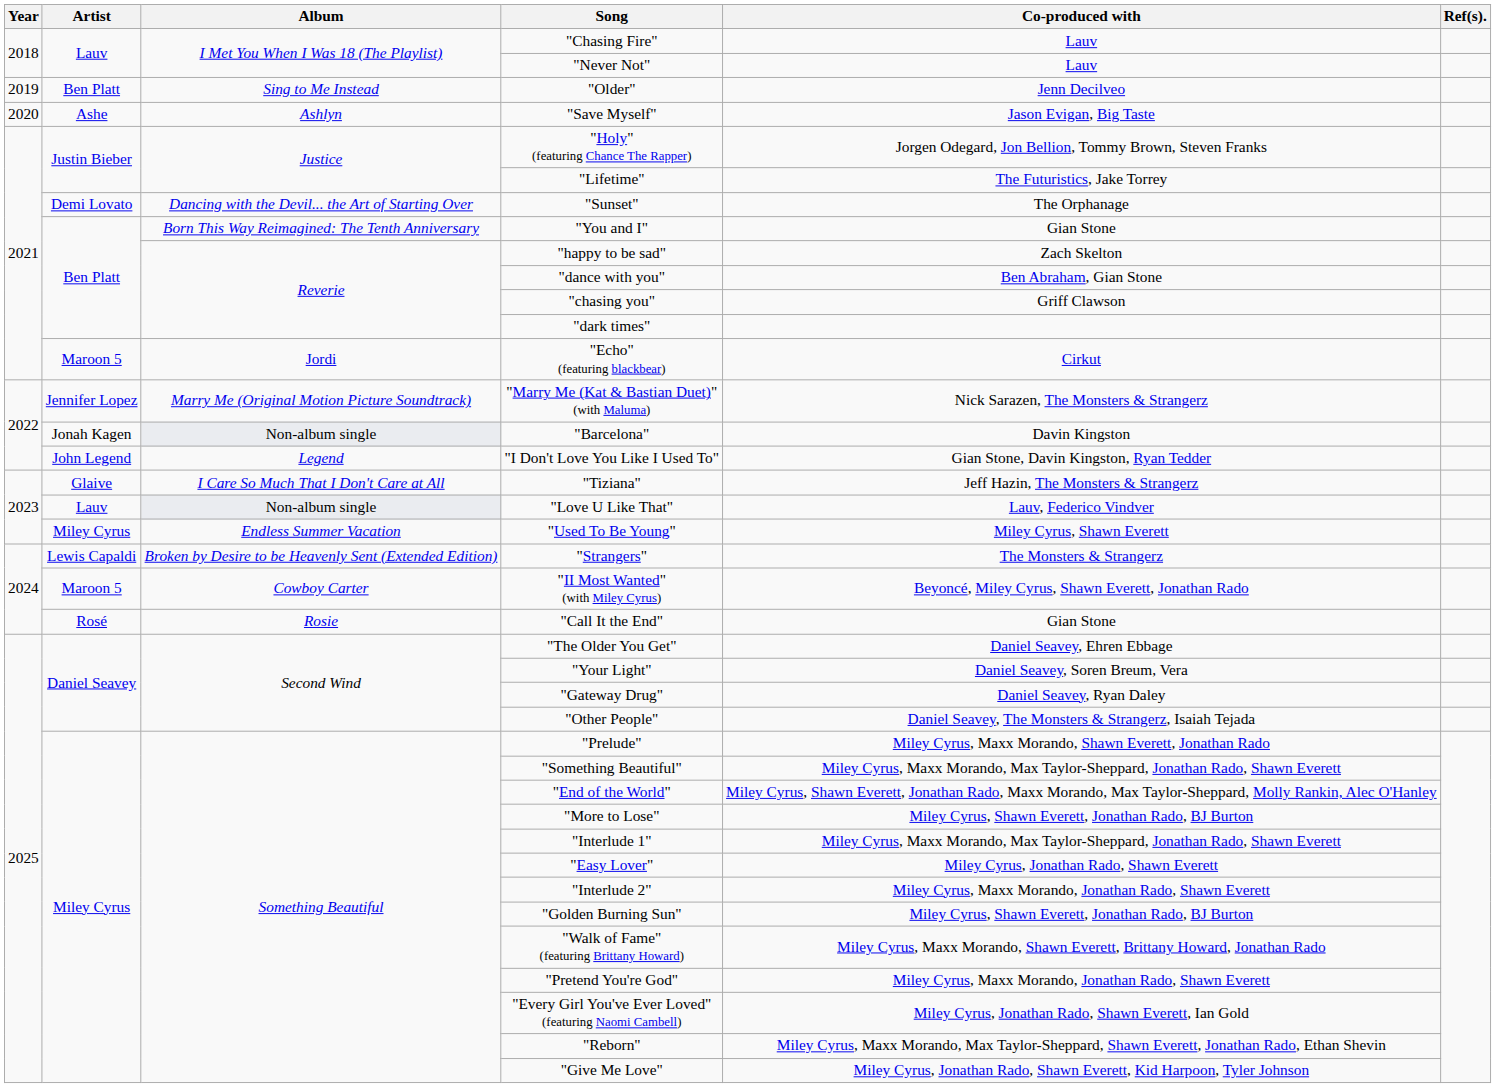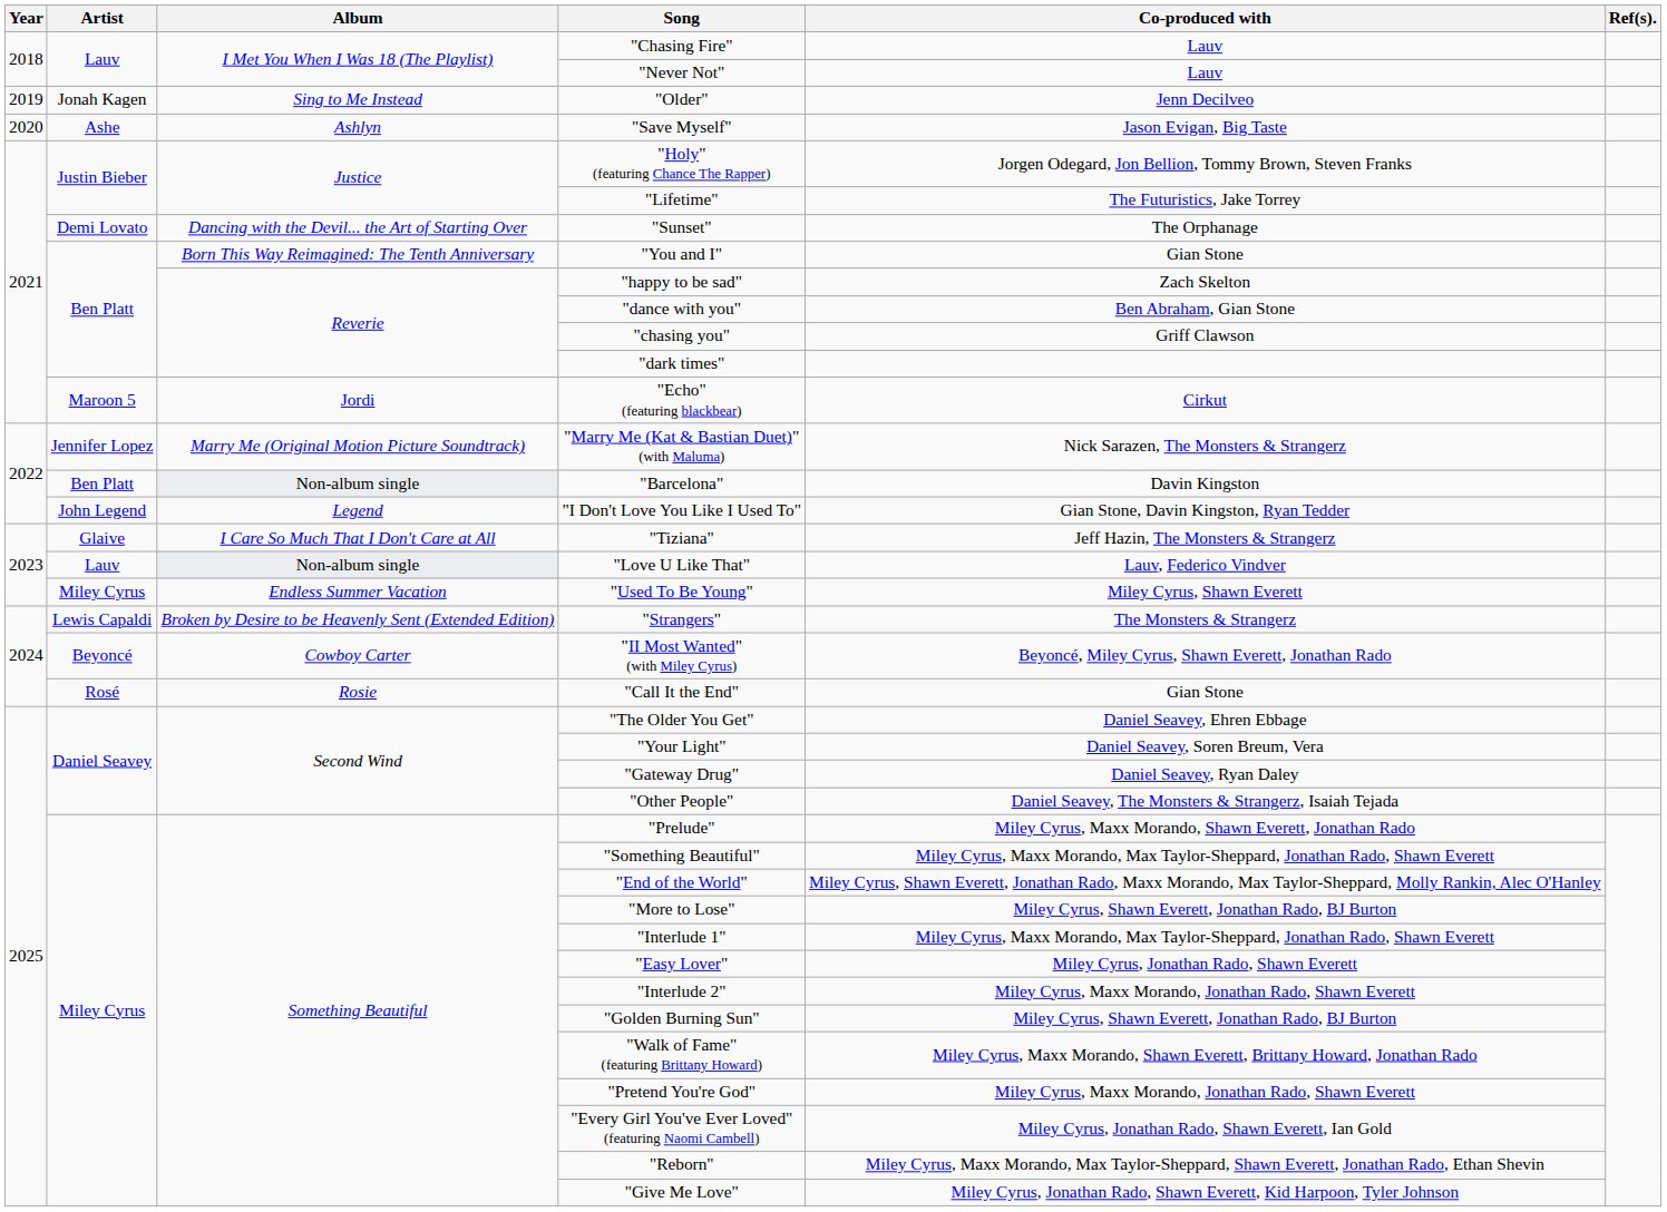 <table class="wikitable sortable plainrowheaders" style="text-align:center;">
 <tr>
 <th>Year</th>
 <th>Artist</th>
 <th>Album</th>
 <th>Song</th>
 <th>Co-produced with</th>
 <th>Ref(s).</th>
 </tr>
 <tr>
 <td rowspan="2">2018</td>
 <td rowspan="2"><a href='#'>Lauv</a></td>
 <td rowspan="2"><em><a href='#'>I Met You When I Was 18 (The Playlist)</a></em></td>
 <td>"Chasing Fire"</td>
 <td><a href='#'>Lauv</a></td>
 <td></td>
 </tr>
 <tr>
 <td>"Never Not"</td>
 <td><a href='#'>Lauv</a></td>
 <td></td>
 </tr>
 <tr>
 <td>2019</td>
-<td><a href='#'>Ben Platt</a></td>
+<td>Jonah Kagen</td>
 <td><em><a href='#'>Sing to Me Instead</a></em></td>
 <td>"Older"</td>
 <td><a href='#'>Jenn Decilveo</a></td>
 <td></td>
 </tr>
 <tr>
 <td>2020</td>
 <td><a href='#'>Ashe</a></td>
 <td><em><a href='#'>Ashlyn</a></em></td>
 <td>"Save Myself"</td>
 <td><a href='#'>Jason Evigan</a>, <a href='#'>Big Taste</a></td>
 <td></td>
 </tr>
 <tr>
 <td rowspan="9">2021</td>
 <td rowspan="2"><a href='#'>Justin Bieber</a></td>
 <td rowspan="2"><em><a href='#'>Justice</a></em></td>
 <td>"<a href='#'>Holy</a>"<br><small>(featuring <a href='#'>Chance The Rapper</a>)</small></td>
 <td>Jorgen Odegard, <a href='#'>Jon Bellion</a>, Tommy Brown, Steven Franks</td>
 <td></td>
 </tr>
 <tr>
 <td>"Lifetime"</td>
 <td><a href='#'>The Futuristics</a>, Jake Torrey</td>
 <td></td>
 </tr>
 <tr>
 <td><a href='#'>Demi Lovato</a></td>
 <td><em><a href='#'>Dancing with the Devil... the Art of Starting Over</a></em></td>
 <td>"Sunset"</td>
 <td>The Orphanage</td>
 <td></td>
 </tr>
 <tr>
 <td rowspan="5"><a href='#'>Ben Platt</a></td>
 <td><em><a href='#'>Born This Way Reimagined: The Tenth Anniversary</a></em></td>
 <td>"You and I"</td>
 <td>Gian Stone</td>
 <td></td>
 </tr>
 <tr>
 <td rowspan="4"><em><a href='#'>Reverie</a></em></td>
 <td>"happy to be sad"</td>
 <td>Zach Skelton</td>
 <td></td>
 </tr>
 <tr>
 <td>"dance with you"</td>
 <td><a href='#'>Ben Abraham</a>, Gian Stone</td>
 <td></td>
 </tr>
 <tr>
 <td>"chasing you"</td>
 <td>Griff Clawson</td>
 <td></td>
 </tr>
 <tr>
 <td>"dark times"</td>
 <td></td>
 <td></td>
 </tr>
 <tr>
 <td><a href='#'>Maroon 5</a></td>
 <td><a href='#'>Jordi</a></td>
 <td>"Echo"<br><small>(featuring <a href='#'>blackbear</a>)</small></td>
 <td><a href='#'>Cirkut</a></td>
 <td></td>
 </tr>
 <tr>
 <td rowspan="3">2022</td>
 <td><a href='#'>Jennifer Lopez</a></td>
 <td><em><a href='#'>Marry Me (Original Motion Picture Soundtrack)</a></em></td>
 <td>"<a href='#'>Marry Me (Kat & Bastian Duet)</a>"<br><small>(with <a href='#'>Maluma</a>)</small></td>
 <td>Nick Sarazen, <a href='#'>The Monsters & Strangerz</a></td>
 <td></td>
 </tr>
 <tr>
-<td>Jonah Kagen</td>
+<td><a href='#'>Ben Platt</a></td>
 <td style="background: #EAECF0; text-align:center;">Non-album single</td>
 <td>"Barcelona"</td>
 <td>Davin Kingston</td>
 <td></td>
 </tr>
 <tr>
 <td><a href='#'>John Legend</a></td>
 <td><em><a href='#'>Legend</a></em></td>
 <td>"I Don't Love You Like I Used To"</td>
 <td>Gian Stone, Davin Kingston, <a href='#'>Ryan Tedder</a></td>
 <td></td>
 </tr>
 <tr>
 <td rowspan="3">2023</td>
 <td><a href='#'>Glaive</a></td>
 <td><em><a href='#'>I Care So Much That I Don't Care at All</a></em></td>
 <td>"Tiziana"</td>
 <td>Jeff Hazin, <a href='#'>The Monsters & Strangerz</a></td>
 <td></td>
 </tr>
 <tr>
 <td><a href='#'>Lauv</a></td>
 <td style="background: #EAECF0; text-align:center;">Non-album single</td>
 <td>"Love U Like That"</td>
 <td><a href='#'>Lauv</a>, <a href='#'>Federico Vindver</a></td>
 <td></td>
 </tr>
 <tr>
 <td><a href='#'>Miley Cyrus</a></td>
 <td><em><a href='#'>Endless Summer Vacation</a></em></td>
 <td>"<a href='#'>Used To Be Young</a>"</td>
 <td><a href='#'>Miley Cyrus</a>, <a href='#'>Shawn Everett</a></td>
 <td></td>
 </tr>
 <tr>
 <td rowspan="3">2024</td>
 <td><a href='#'>Lewis Capaldi</a></td>
 <td><em><a href='#'>Broken by Desire to be Heavenly Sent (Extended Edition)</a></em></td>
 <td>"<a href='#'>Strangers</a>"</td>
 <td><a href='#'>The Monsters & Strangerz</a></td>
 <td></td>
 </tr>
 <tr>
-<td><a href='#'>Maroon 5</a></td>
+<td><a href='#'>Beyoncé</a></td>
 <td><em><a href='#'>Cowboy Carter</a></em></td>
 <td>"<a href='#'>II Most Wanted</a>"<br><small>(with <a href='#'>Miley Cyrus</a>)</small></td>
 <td><a href='#'>Beyoncé</a>, <a href='#'>Miley Cyrus</a>, <a href='#'>Shawn Everett</a>, <a href='#'>Jonathan Rado</a></td>
 <td></td>
 </tr>
 <tr>
 <td><a href='#'>Rosé</a></td>
 <td><a href='#'><em>Rosie</em></a></td>
 <td>"Call It the End"</td>
 <td>Gian Stone</td>
 <td></td>
 </tr>
 <tr>
 <td rowspan="17">2025</td>
 <td rowspan="4"><a href='#'>Daniel Seavey</a></td>
 <td rowspan="4"><em>Second Wind</em></td>
 <td>"The Older You Get"</td>
 <td><a href='#'>Daniel Seavey</a>, Ehren Ebbage</td>
 <td></td>
 </tr>
 <tr>
 <td>"Your Light"</td>
 <td><a href='#'>Daniel Seavey</a>, Soren Breum, Vera</td>
 <td></td>
 </tr>
 <tr>
 <td>"Gateway Drug"</td>
 <td><a href='#'>Daniel Seavey</a>, Ryan Daley</td>
 <td></td>
 </tr>
 <tr>
 <td>"Other People"</td>
 <td><a href='#'>Daniel Seavey</a>, <a href='#'>The Monsters & Strangerz</a>, Isaiah Tejada</td>
 <td></td>
 </tr>
 <tr>
 <td rowspan="13"><a href='#'>Miley Cyrus</a></td>
 <td rowspan="13"><a href='#'><em>Something Beautiful</em></a></td>
 <td>"Prelude"</td>
 <td><a href='#'>Miley Cyrus</a>, Maxx Morando, <a href='#'>Shawn Everett</a>, <a href='#'>Jonathan Rado</a></td>
 <td rowspan="13"></td>
 </tr>
 <tr>
 <td>"Something Beautiful"</td>
 <td><a href='#'>Miley Cyrus</a>, Maxx Morando, Max Taylor-Sheppard, <a href='#'>Jonathan Rado</a>, <a href='#'>Shawn Everett</a></td>
 </tr>
 <tr>
 <td>"<a href='#'>End of the World</a>"</td>
 <td><a href='#'>Miley Cyrus</a>, <a href='#'>Shawn Everett</a>, <a href='#'>Jonathan Rado</a>, Maxx Morando, Max Taylor-Sheppard, <a href='#'>Molly Rankin, Alec O'Hanley</a></td>
 </tr>
 <tr>
 <td>"More to Lose"</td>
 <td><a href='#'>Miley Cyrus</a>, <a href='#'>Shawn Everett</a>, <a href='#'>Jonathan Rado</a>, <a href='#'>BJ Burton</a></td>
 </tr>
 <tr>
 <td>"Interlude 1"</td>
 <td><a href='#'>Miley Cyrus</a>, Maxx Morando, Max Taylor-Sheppard, <a href='#'>Jonathan Rado</a>, <a href='#'>Shawn Everett</a></td>
 </tr>
 <tr>
 <td>"<a href='#'>Easy Lover</a>"</td>
 <td><a href='#'>Miley Cyrus</a>, <a href='#'>Jonathan Rado</a>, <a href='#'>Shawn Everett</a></td>
 </tr>
 <tr>
 <td>"Interlude 2"</td>
 <td><a href='#'>Miley Cyrus</a>, Maxx Morando, <a href='#'>Jonathan Rado</a>, <a href='#'>Shawn Everett</a></td>
 </tr>
 <tr>
 <td>"Golden Burning Sun"</td>
 <td><a href='#'>Miley Cyrus</a>, <a href='#'>Shawn Everett</a>, <a href='#'>Jonathan Rado</a>, <a href='#'>BJ Burton</a></td>
 </tr>
 <tr>
 <td>"Walk of Fame"<br><small>(featuring <a href='#'>Brittany Howard</a>)</small></td>
 <td><a href='#'>Miley Cyrus</a>, Maxx Morando, <a href='#'>Shawn Everett</a>, <a href='#'>Brittany Howard</a>, <a href='#'>Jonathan Rado</a></td>
 </tr>
 <tr>
 <td>"Pretend You're God"</td>
 <td><a href='#'>Miley Cyrus</a>, Maxx Morando, <a href='#'>Jonathan Rado</a>, <a href='#'>Shawn Everett</a></td>
 </tr>
 <tr>
 <td>"Every Girl You've Ever Loved"<br><small>(featuring <a href='#'>Naomi Cambell</a>)</small></td>
 <td><a href='#'>Miley Cyrus</a>, <a href='#'>Jonathan Rado</a>, <a href='#'>Shawn Everett</a>, Ian Gold</td>
 </tr>
 <tr>
 <td>"Reborn"</td>
 <td><a href='#'>Miley Cyrus</a>, Maxx Morando, Max Taylor-Sheppard, <a href='#'>Shawn Everett</a>, <a href='#'>Jonathan Rado</a>, Ethan Shevin</td>
 </tr>
 <tr>
 <td>"Give Me Love"</td>
 <td><a href='#'>Miley Cyrus</a>, <a href='#'>Jonathan Rado</a>, <a href='#'>Shawn Everett</a>, <a href='#'>Kid Harpoon</a>, <a href='#'>Tyler Johnson</a></td>
 </tr>
 </table>
